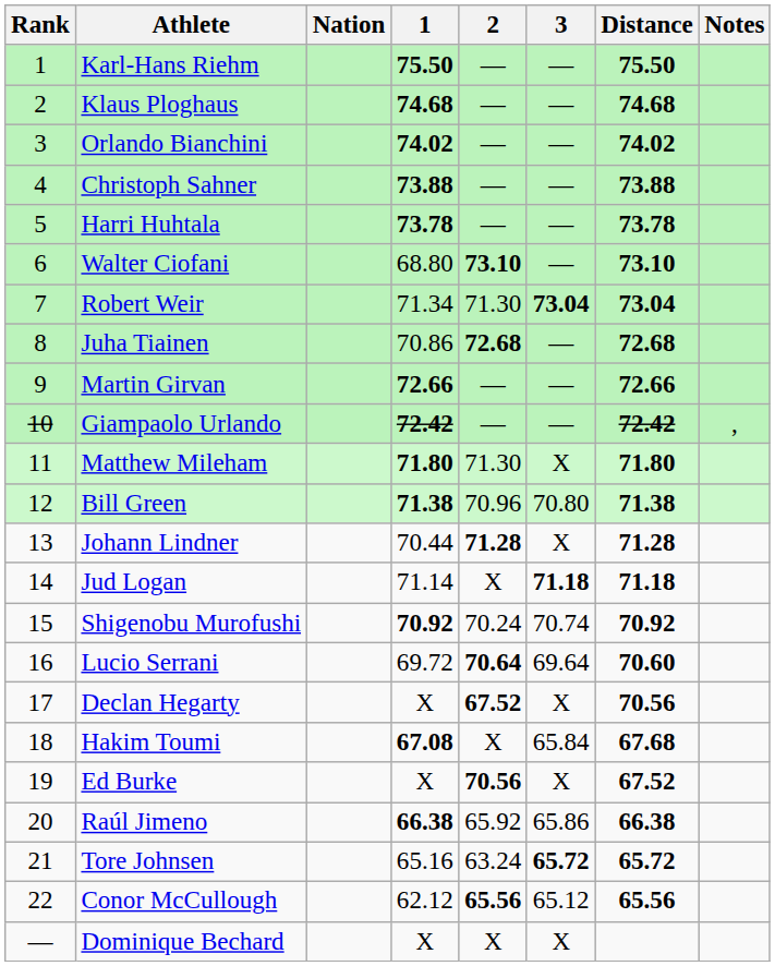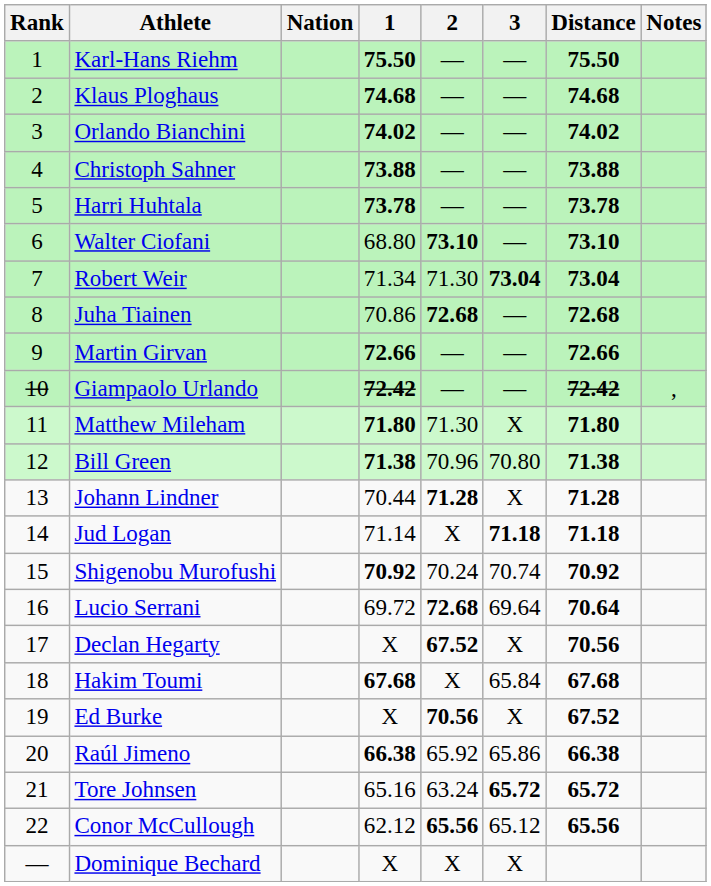 <table class="wikitable sortable" style="text-align:center">
 <tr>
 <th>Rank</th>
 <th>Athlete</th>
 <th>Nation</th>
 <th>1</th>
 <th>2</th>
 <th>3</th>
 <th>Distance</th>
 <th>Notes</th>
 </tr>
 <tr style="background:#bbf3bb;">
 <td>1</td>
 <td align=left><a href='#'>Karl-Hans Riehm</a></td>
 <td align=left></td>
 <td><strong>75.50</strong></td>
 <td data-sort-value=72.00>—</td>
 <td data-sort-value=72.00>—</td>
 <td><strong>75.50</strong></td>
 <td></td>
 </tr>
 <tr style="background:#bbf3bb;">
 <td>2</td>
 <td align=left><a href='#'>Klaus Ploghaus</a></td>
 <td align=left></td>
 <td><strong>74.68</strong></td>
 <td data-sort-value=72.00>—</td>
 <td data-sort-value=72.00>—</td>
 <td><strong>74.68</strong></td>
 <td></td>
 </tr>
 <tr style="background:#bbf3bb;">
 <td>3</td>
 <td align=left><a href='#'>Orlando Bianchini</a></td>
 <td align=left></td>
 <td><strong>74.02</strong></td>
 <td data-sort-value=72.00>—</td>
 <td data-sort-value=72.00>—</td>
 <td><strong>74.02</strong></td>
 <td></td>
 </tr>
 <tr style="background:#bbf3bb;">
 <td>4</td>
 <td align=left><a href='#'>Christoph Sahner</a></td>
 <td align=left></td>
 <td><strong>73.88</strong></td>
 <td data-sort-value=72.00>—</td>
 <td data-sort-value=72.00>—</td>
 <td><strong>73.88</strong></td>
 <td></td>
 </tr>
 <tr style="background:#bbf3bb;">
 <td>5</td>
 <td align=left><a href='#'>Harri Huhtala</a></td>
 <td align=left></td>
 <td><strong>73.78</strong></td>
 <td data-sort-value=72.00>—</td>
 <td data-sort-value=72.00>—</td>
 <td><strong>73.78</strong></td>
 <td></td>
 </tr>
 <tr style="background:#bbf3bb;">
 <td>6</td>
 <td align=left><a href='#'>Walter Ciofani</a></td>
 <td align=left></td>
 <td>68.80</td>
 <td><strong>73.10</strong></td>
 <td data-sort-value=72.00>—</td>
 <td><strong>73.10</strong></td>
 <td></td>
 </tr>
 <tr style="background:#bbf3bb;">
 <td>7</td>
 <td align=left><a href='#'>Robert Weir</a></td>
 <td align=left></td>
 <td>71.34</td>
 <td>71.30</td>
 <td><strong>73.04</strong></td>
 <td><strong>73.04</strong></td>
 <td></td>
 </tr>
 <tr style="background:#bbf3bb;">
 <td>8</td>
 <td align=left><a href='#'>Juha Tiainen</a></td>
 <td align=left></td>
 <td>70.86</td>
 <td><strong>72.68</strong></td>
 <td data-sort-value=72.00>—</td>
 <td><strong>72.68</strong></td>
 <td></td>
 </tr>
 <tr style="background:#bbf3bb;">
 <td>9</td>
 <td align=left><a href='#'>Martin Girvan</a></td>
 <td align=left></td>
 <td><strong>72.66</strong></td>
 <td data-sort-value=72.00>—</td>
 <td data-sort-value=72.00>—</td>
 <td><strong>72.66</strong></td>
 <td></td>
 </tr>
 <tr style="background:#bbf3bb;">
 <td><s>10</s></td>
 <td align=left><a href='#'>Giampaolo Urlando</a></td>
 <td align=left></td>
 <td><s><strong>72.42</strong></s></td>
 <td data-sort-value=72.00>—</td>
 <td data-sort-value=72.00>—</td>
 <td><s><strong>72.42</strong></s></td>
 <td>, </td>
 </tr>
 <tr style="background:#ccf9cc;">
 <td>11</td>
 <td align=left><a href='#'>Matthew Mileham</a></td>
 <td align=left></td>
 <td><strong>71.80</strong></td>
 <td>71.30</td>
 <td data-sort-value=1.00>X</td>
 <td><strong>71.80</strong></td>
 <td></td>
 </tr>
 <tr style="background:#ccf9cc;">
 <td>12</td>
 <td align=left><a href='#'>Bill Green</a></td>
 <td align=left></td>
 <td><strong>71.38</strong></td>
 <td>70.96</td>
 <td>70.80</td>
 <td><strong>71.38 </strong></td>
 <td></td>
 </tr>
 <tr>
 <td>13</td>
 <td align=left><a href='#'>Johann Lindner</a></td>
 <td align=left></td>
 <td>70.44</td>
 <td><strong>71.28</strong></td>
 <td data-sort-value=1.00>X</td>
 <td><strong>71.28</strong></td>
 <td></td>
 </tr>
 <tr>
 <td>14</td>
 <td align=left><a href='#'>Jud Logan</a></td>
 <td align=left></td>
 <td>71.14</td>
 <td data-sort-value=1.00>X</td>
 <td><strong>71.18</strong></td>
 <td><strong>71.18</strong></td>
 <td></td>
 </tr>
 <tr>
 <td>15</td>
 <td align=left><a href='#'>Shigenobu Murofushi</a></td>
 <td align=left></td>
 <td><strong>70.92</strong></td>
 <td>70.24</td>
 <td>70.74</td>
 <td><strong>70.92</strong></td>
 <td></td>
 </tr>
 <tr>
 <td>16</td>
 <td align=left><a href='#'>Lucio Serrani</a></td>
 <td align=left></td>
 <td>69.72</td>
+<td><strong>72.68</strong></td>
+<td>69.64</td>
 <td><strong>70.64</strong></td>
-<td>69.64</td>
-<td><strong>70.60</strong></td>
 <td></td>
 </tr>
 <tr>
 <td>17</td>
 <td align=left><a href='#'>Declan Hegarty</a></td>
 <td align=left></td>
 <td data-sort-value=1.00>X</td>
 <td><strong>67.52</strong></td>
 <td data-sort-value=1.00>X</td>
 <td><strong>70.56</strong></td>
 <td></td>
 </tr>
 <tr>
 <td>18</td>
 <td align=left><a href='#'>Hakim Toumi</a></td>
 <td align=left></td>
-<td><strong>67.08</strong></td>
+<td><strong>67.68</strong></td>
 <td data-sort-value=1.00>X</td>
 <td>65.84</td>
 <td><strong>67.68</strong></td>
 <td></td>
 </tr>
 <tr>
 <td>19</td>
 <td align=left><a href='#'>Ed Burke</a></td>
 <td align=left></td>
 <td data-sort-value=1.00>X</td>
 <td><strong>70.56</strong></td>
 <td data-sort-value=1.00>X</td>
 <td><strong>67.52</strong></td>
 <td></td>
 </tr>
 <tr>
 <td>20</td>
 <td align=left><a href='#'>Raúl Jimeno</a></td>
 <td align=left></td>
 <td><strong>66.38</strong></td>
 <td>65.92</td>
 <td>65.86</td>
 <td><strong>66.38</strong></td>
 <td></td>
 </tr>
 <tr>
 <td>21</td>
 <td align=left><a href='#'>Tore Johnsen</a></td>
 <td align=left></td>
 <td>65.16</td>
 <td>63.24</td>
 <td><strong>65.72</strong></td>
 <td><strong>65.72</strong></td>
 <td></td>
 </tr>
 <tr>
 <td>22</td>
 <td align=left><a href='#'>Conor McCullough</a></td>
 <td align=left></td>
 <td>62.12</td>
 <td><strong>65.56</strong></td>
 <td>65.12</td>
 <td><strong>65.56</strong></td>
 <td></td>
 </tr>
 <tr>
 <td data-sort-value=23>—</td>
 <td align=left><a href='#'>Dominique Bechard</a></td>
 <td align=left></td>
 <td data-sort-value=1.00>X</td>
 <td data-sort-value=1.00>X</td>
 <td data-sort-value=1.00>X</td>
 <td data-sort-value=1.00></td>
 <td></td>
 </tr>
 </table>
